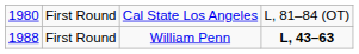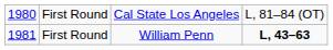 <table class="wikitable">
 <tr align="center">
 <td><a href='#'>1980</a></td>
 <td>First Round</td>
 <td><a href='#'>Cal State Los Angeles</a></td>
 <td>L, 81–84 (OT)</td>
 </tr>
 <tr align="center">
-<td><a href='#'>1988</a></td>
+<td><a href='#'>1981</a></td>
 <td>First Round</td>
 <td><a href='#'>William Penn</a></td>
 <td><strong>L, 43–63</strong></td>
 </tr>
 </table>
